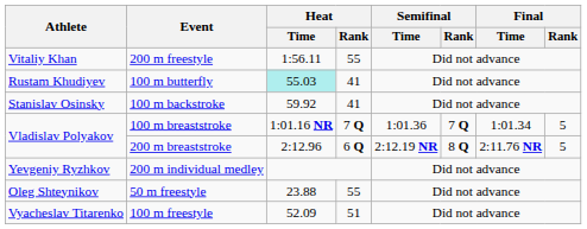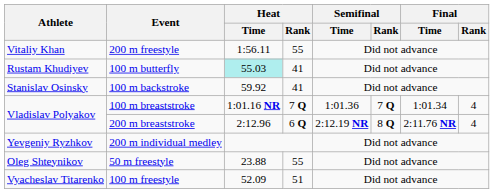 <table class=wikitable style="font-size:90%">
 <tr>
 <th rowspan="2">Athlete</th>
 <th rowspan="2">Event</th>
 <th colspan="2">Heat</th>
 <th colspan="2">Semifinal</th>
 <th colspan="2">Final</th>
 </tr>
 <tr style="font-size:95%">
 <th>Time</th>
 <th>Rank</th>
 <th>Time</th>
 <th>Rank</th>
 <th>Time</th>
 <th>Rank</th>
 </tr>
 <tr align=center>
 <td align=left><a href='#'>Vitaliy Khan</a></td>
 <td align=left><a href='#'>200 m freestyle</a></td>
 <td>1:56.11</td>
 <td>55</td>
 <td colspan=4>Did not advance</td>
 </tr>
 <tr align=center>
 <td align=left><a href='#'>Rustam Khudiyev</a></td>
 <td align=left><a href='#'>100 m butterfly</a></td>
 <td style="background: paleturquoise;">55.03</td>
 <td>41</td>
 <td colspan=4>Did not advance</td>
 </tr>
 <tr align=center>
 <td align=left><a href='#'>Stanislav Osinsky</a></td>
 <td align=left><a href='#'>100 m backstroke</a></td>
 <td>59.92</td>
 <td>41</td>
 <td colspan=4>Did not advance</td>
 </tr>
 <tr align=center>
 <td align=left rowspan=2><a href='#'>Vladislav Polyakov</a></td>
 <td align=left><a href='#'>100 m breaststroke</a></td>
 <td>1:01.16 <strong><a href='#'>NR</a></strong></td>
 <td>7 <strong>Q</strong></td>
 <td>1:01.36</td>
 <td>7 <strong>Q</strong></td>
 <td>1:01.34</td>
-<td>5</td>
+<td>4</td>
 </tr>
 <tr align=center>
 <td align=left><a href='#'>200 m breaststroke</a></td>
 <td>2:12.96</td>
 <td>6 <strong>Q</strong></td>
 <td>2:12.19 <strong><a href='#'>NR</a></strong></td>
 <td>8 <strong>Q</strong></td>
 <td>2:11.76 <strong><a href='#'>NR</a></strong></td>
-<td>5</td>
+<td>4</td>
 </tr>
 <tr align=center>
 <td align=left><a href='#'>Yevgeniy Ryzhkov</a></td>
 <td align=left><a href='#'>200 m individual medley</a></td>
 <td colspan=2></td>
 <td colspan=4>Did not advance</td>
 </tr>
 <tr align=center>
 <td align=left><a href='#'>Oleg Shteynikov</a></td>
 <td align=left><a href='#'>50 m freestyle</a></td>
 <td>23.88</td>
 <td>55</td>
 <td colspan=4>Did not advance</td>
 </tr>
 <tr align=center>
 <td align=left><a href='#'>Vyacheslav Titarenko</a></td>
 <td align=left><a href='#'>100 m freestyle</a></td>
 <td>52.09</td>
 <td>51</td>
 <td colspan=4>Did not advance</td>
 </tr>
 </table>
